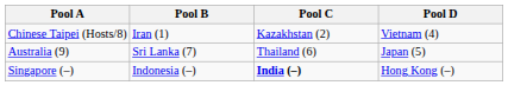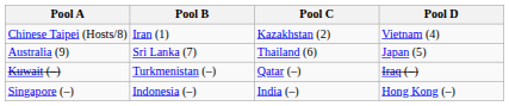 <table class="wikitable">
 <tr>
 <th width=25%>Pool A</th>
 <th width=25%>Pool B</th>
 <th width=25%>Pool C</th>
 <th width=25%>Pool D</th>
 </tr>
 <tr>
 <td> <a href='#'>Chinese Taipei</a> (Hosts/8)</td>
 <td> <a href='#'>Iran</a> (1)</td>
 <td> <a href='#'>Kazakhstan</a> (2)</td>
 <td> <a href='#'>Vietnam</a> (4)</td>
 </tr>
 <tr>
 <td> <a href='#'>Australia</a> (9)</td>
 <td> <a href='#'>Sri Lanka</a> (7)</td>
 <td> <a href='#'>Thailand</a> (6)</td>
 <td> <a href='#'>Japan</a> (5)</td>
 </tr>
 <tr>
+<td> <s><a href='#'>Kuwait</a> (–)</s></td>
+<td> <a href='#'>Turkmenistan</a> (–)</td>
+<td> <a href='#'>Qatar</a> (–)</td>
+<td> <s><a href='#'>Iraq</a> (–)</s></td>
+</tr>
+<tr>
 <td> <a href='#'>Singapore</a> (–)</td>
 <td> <a href='#'>Indonesia</a> (–)</td>
-<td><strong> <a href='#'>India</a> (–)</strong></td>
+<td> <a href='#'>India</a> (–)</td>
 <td> <a href='#'>Hong Kong</a> (–)</td>
 </tr>
 </table>
